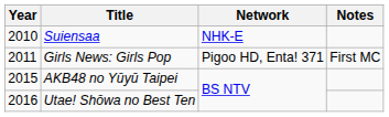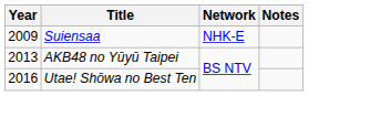 <table class="wikitable">
 <tr>
 <th>Year</th>
 <th>Title</th>
 <th>Network</th>
 <th>Notes</th>
 </tr>
 <tr>
-<td>2010</td>
+<td>2009</td>
 <td><em><a href='#'>Suiensaa</a></em></td>
 <td><a href='#'>NHK-E</a></td>
 <td></td>
 </tr>
 <tr>
-<td>2011</td>
-<td><em>Girls News: Girls Pop</em></td>
-<td>Pigoo HD, Enta! 371</td>
-<td>First MC</td>
-</tr>
-<tr>
-<td>2015</td>
+<td>2013</td>
 <td><em>AKB48 no Yūyū Taipei</em></td>
 <td rowspan="2"><a href='#'>BS NTV</a></td>
 <td></td>
 </tr>
 <tr>
 <td>2016</td>
 <td><em>Utae! Shōwa no Best Ten</em></td>
 <td></td>
 </tr>
 </table>
